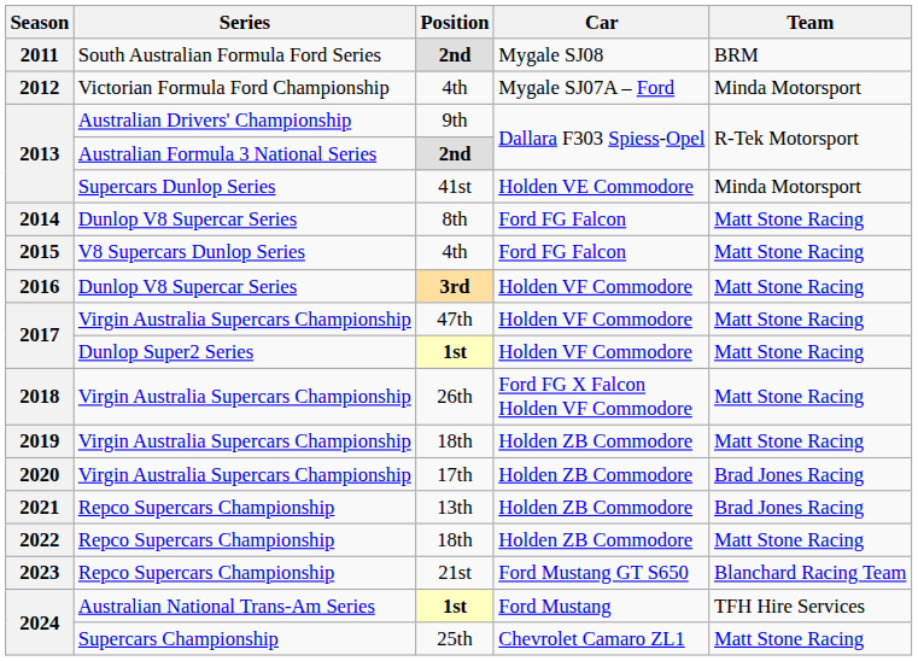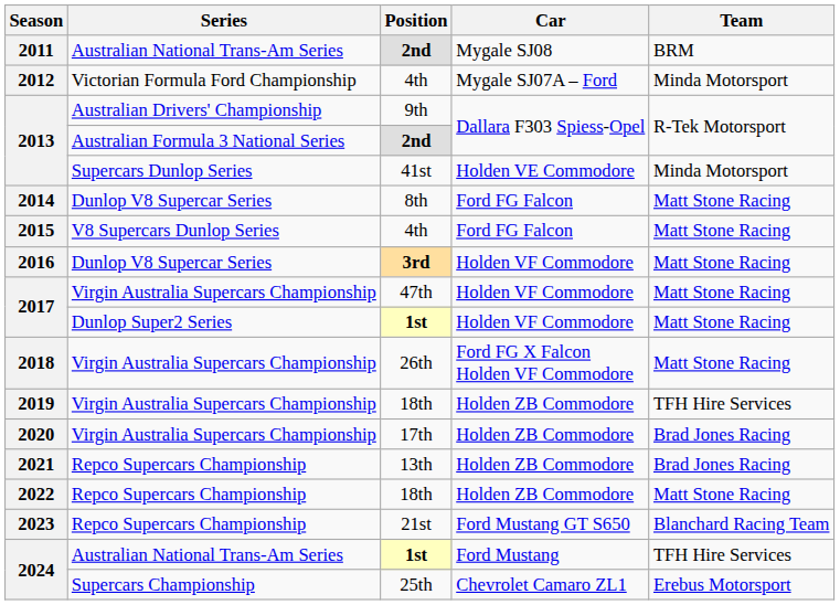 <table class="wikitable" style="font-size: 95%;">
 <tr>
 <th>Season</th>
 <th>Series</th>
 <th>Position</th>
 <th>Car</th>
 <th>Team</th>
 </tr>
 <tr>
 <th>2011</th>
-<td>South Australian Formula Ford Series</td>
+<td><a href='#'>Australian National Trans-Am Series</a></td>
 <td align="center" style= "background: #dfdfdf"><strong>2nd</strong></td>
 <td>Mygale SJ08</td>
 <td>BRM</td>
 </tr>
 <tr>
 <th>2012</th>
 <td>Victorian Formula Ford Championship</td>
 <td align="center">4th</td>
 <td>Mygale SJ07A – <a href='#'>Ford</a></td>
 <td>Minda Motorsport</td>
 </tr>
 <tr>
 <th rowspan=3>2013</th>
 <td><a href='#'>Australian Drivers' Championship</a></td>
 <td align="center" style=>9th</td>
 <td rowspan=2><a href='#'>Dallara</a> F303 <a href='#'>Spiess</a>-<a href='#'>Opel</a></td>
 <td rowspan=2>R-Tek Motorsport</td>
 </tr>
 <tr>
 <td><a href='#'>Australian Formula 3 National Series</a></td>
 <td align="center" style= "background: #dfdfdf"><strong>2nd</strong></td>
 </tr>
 <tr>
 <td><a href='#'>Supercars Dunlop Series</a></td>
 <td align="center">41st</td>
 <td><a href='#'>Holden VE Commodore</a></td>
 <td>Minda Motorsport</td>
 </tr>
 <tr>
 <th>2014</th>
 <td><a href='#'>Dunlop V8 Supercar Series</a></td>
 <td align="center">8th</td>
 <td><a href='#'>Ford FG Falcon</a></td>
 <td><a href='#'>Matt Stone Racing</a></td>
 </tr>
 <tr>
 <th>2015</th>
 <td><a href='#'>V8 Supercars Dunlop Series</a></td>
 <td align="center">4th</td>
 <td><a href='#'>Ford FG Falcon</a></td>
 <td><a href='#'>Matt Stone Racing</a></td>
 </tr>
 <tr>
 <th>2016</th>
 <td><a href='#'>Dunlop V8 Supercar Series</a></td>
 <td align="center" style="background: #ffdf9f"><strong>3rd</strong></td>
 <td><a href='#'>Holden VF Commodore</a></td>
 <td><a href='#'>Matt Stone Racing</a></td>
 </tr>
 <tr>
 <th rowspan=2>2017</th>
 <td><a href='#'>Virgin Australia Supercars Championship</a></td>
 <td align="center">47th</td>
 <td><a href='#'>Holden VF Commodore</a></td>
 <td><a href='#'>Matt Stone Racing</a></td>
 </tr>
 <tr>
 <td><a href='#'>Dunlop Super2 Series</a></td>
 <td align="center" style="background: #ffffbf"><strong>1st</strong></td>
 <td><a href='#'>Holden VF Commodore</a></td>
 <td><a href='#'>Matt Stone Racing</a></td>
 </tr>
 <tr>
 <th>2018</th>
 <td><a href='#'>Virgin Australia Supercars Championship</a></td>
 <td align="center">26th</td>
 <td><a href='#'>Ford FG X Falcon</a><br><a href='#'>Holden VF Commodore</a></td>
 <td><a href='#'>Matt Stone Racing</a></td>
 </tr>
 <tr>
 <th>2019</th>
 <td><a href='#'>Virgin Australia Supercars Championship</a></td>
 <td align="center">18th</td>
 <td><a href='#'>Holden ZB Commodore</a></td>
-<td><a href='#'>Matt Stone Racing</a></td>
+<td>TFH Hire Services</td>
 </tr>
 <tr>
 <th>2020</th>
 <td><a href='#'>Virgin Australia Supercars Championship</a></td>
 <td align="center">17th</td>
 <td><a href='#'>Holden ZB Commodore</a></td>
 <td><a href='#'>Brad Jones Racing</a></td>
 </tr>
 <tr>
 <th>2021</th>
 <td><a href='#'>Repco Supercars Championship</a></td>
 <td align= "center">13th</td>
 <td><a href='#'>Holden ZB Commodore</a></td>
 <td><a href='#'>Brad Jones Racing</a></td>
 </tr>
 <tr>
 <th>2022</th>
 <td><a href='#'>Repco Supercars Championship</a></td>
 <td align = "center">18th</td>
 <td><a href='#'>Holden ZB Commodore</a></td>
 <td><a href='#'>Matt Stone Racing</a></td>
 </tr>
 <tr>
 <th>2023</th>
 <td><a href='#'>Repco Supercars Championship</a></td>
 <td align = "center">21st</td>
 <td><a href='#'>Ford Mustang GT S650</a></td>
 <td><a href='#'>Blanchard Racing Team</a></td>
 </tr>
 <tr>
 <th rowspan=2>2024</th>
 <td><a href='#'>Australian National Trans-Am Series</a></td>
 <td align="center" style="background: #ffffbf"><strong>1st</strong></td>
 <td><a href='#'>Ford Mustang</a></td>
 <td>TFH Hire Services</td>
 </tr>
 <tr>
 <td><a href='#'>Supercars Championship</a></td>
 <td align = "center">25th</td>
 <td><a href='#'>Chevrolet Camaro ZL1</a></td>
-<td><a href='#'>Matt Stone Racing</a></td>
+<td><a href='#'>Erebus Motorsport</a></td>
 </tr>
 </table>
